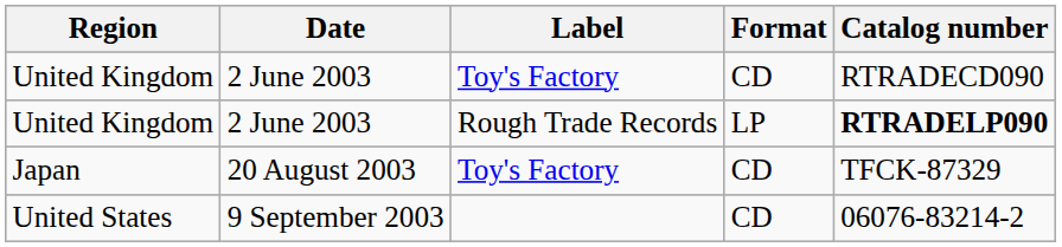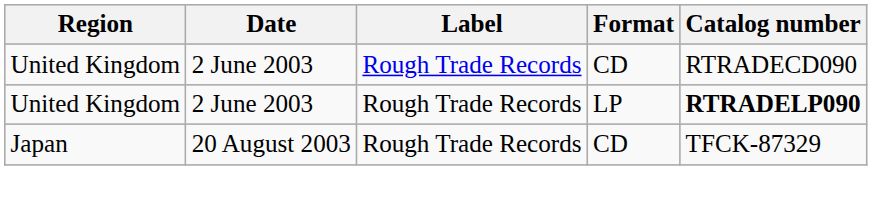 <table class="wikitable">
 <tr>
 <th>Region</th>
 <th>Date</th>
 <th>Label</th>
 <th>Format</th>
 <th>Catalog number</th>
 </tr>
 <tr>
 <td>United Kingdom</td>
 <td>2 June 2003</td>
-<td><a href='#'>Toy's Factory</a></td>
+<td><a href='#'>Rough Trade Records</a></td>
 <td>CD</td>
 <td>RTRADECD090</td>
 </tr>
 <tr>
 <td>United Kingdom</td>
 <td>2 June 2003</td>
 <td>Rough Trade Records</td>
 <td>LP</td>
 <td><strong>RTRADELP090</strong></td>
 </tr>
 <tr>
 <td>Japan</td>
 <td>20 August 2003</td>
-<td><a href='#'>Toy's Factory</a></td>
+<td>Rough Trade Records</td>
 <td>CD</td>
 <td>TFCK-87329</td>
 </tr>
-<tr>
-<td>United States</td>
-<td>9 September 2003</td>
-<td></td>
-<td>CD</td>
-<td>06076-83214-2</td>
-</tr>
 </table>
